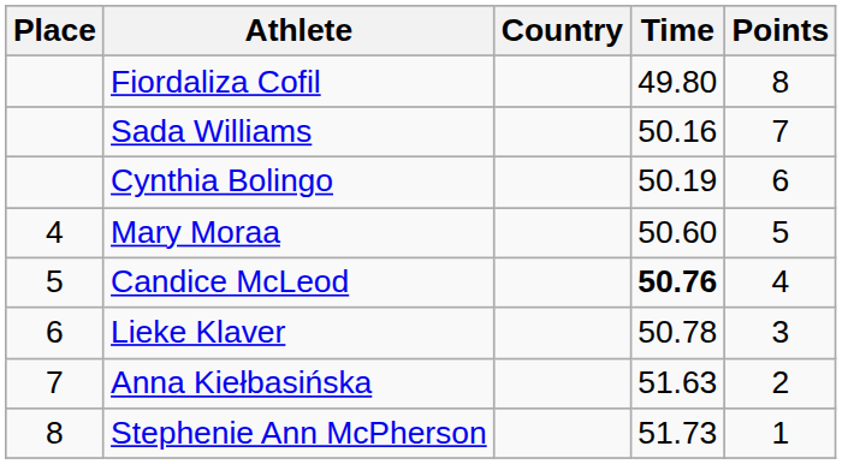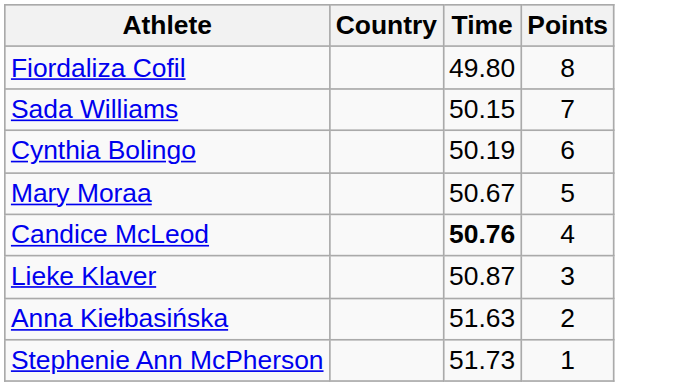 <table class="wikitable">
 <tr>
-<th>Place</th>
 <th>Athlete</th>
 <th>Country</th>
 <th>Time</th>
 <th>Points</th>
 </tr>
 <tr>
-<td align=center></td>
 <td><a href='#'>Fiordaliza Cofil</a></td>
 <td></td>
 <td>49.80</td>
 <td align=center>8</td>
 </tr>
 <tr>
-<td align=center></td>
 <td><a href='#'>Sada Williams</a></td>
 <td></td>
-<td>50.16</td>
+<td>50.15</td>
 <td align=center>7</td>
 </tr>
 <tr>
-<td align=center></td>
 <td><a href='#'>Cynthia Bolingo</a></td>
 <td></td>
 <td>50.19</td>
 <td align=center>6</td>
 </tr>
 <tr>
-<td align=center>4</td>
 <td><a href='#'>Mary Moraa</a></td>
 <td></td>
-<td>50.60</td>
+<td>50.67</td>
 <td align=center>5</td>
 </tr>
 <tr>
-<td align=center>5</td>
 <td><a href='#'>Candice McLeod</a></td>
 <td></td>
 <td><strong>50.76</strong></td>
 <td align=center>4</td>
 </tr>
 <tr>
-<td align=center>6</td>
 <td><a href='#'>Lieke Klaver</a></td>
 <td></td>
-<td>50.78</td>
+<td>50.87</td>
 <td align=center>3</td>
 </tr>
 <tr>
-<td align=center>7</td>
 <td><a href='#'>Anna Kiełbasińska</a></td>
 <td></td>
 <td>51.63</td>
 <td align=center>2</td>
 </tr>
 <tr>
-<td align=center>8</td>
 <td><a href='#'>Stephenie Ann McPherson</a></td>
 <td></td>
 <td>51.73</td>
 <td align=center>1</td>
 </tr>
 </table>
